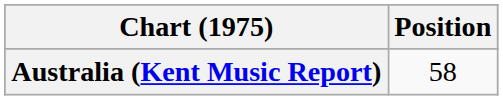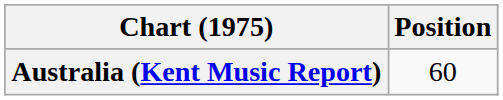 <table class="wikitable sortable plainrowheaders" style="text-align:center">
 <tr>
 <th scope="col">Chart (1975)</th>
 <th scope="col">Position</th>
 </tr>
 <tr>
 <th scope="row">Australia (<a href='#'>Kent Music Report</a>)</th>
-<td>58</td>
+<td>60</td>
 </tr>
 </table>
